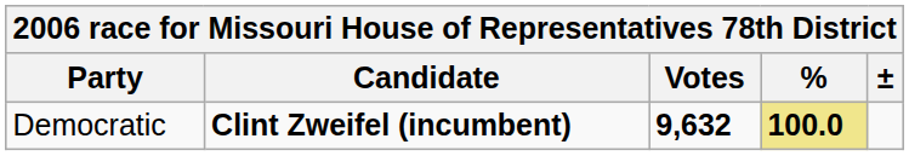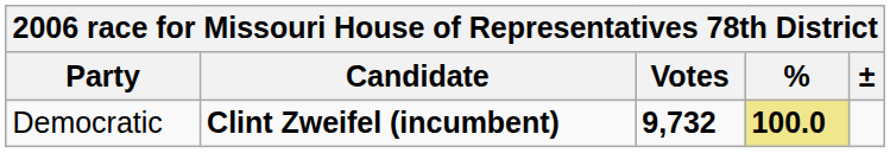 <table class="wikitable">
 <tr>
 <th colspan="5">2006 race for Missouri House of Representatives 78th District</th>
 </tr>
 <tr>
 <th>Party</th>
 <th>Candidate</th>
 <th>Votes</th>
 <th>%</th>
 <th>±</th>
 </tr>
 <tr>
 <td>Democratic</td>
 <td><strong>Clint Zweifel (incumbent)</strong></td>
-<td><strong>9,632</strong></td>
+<td><strong>9,732</strong></td>
 <td style="background: khaki;"><strong>100.0</strong></td>
 <td></td>
 </tr>
 </table>
